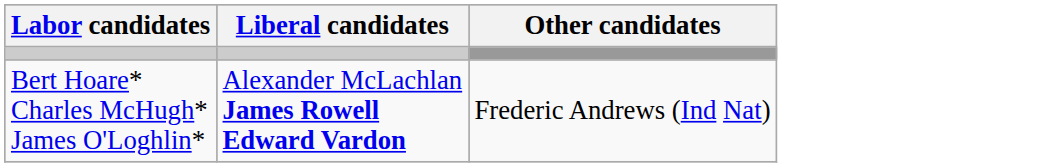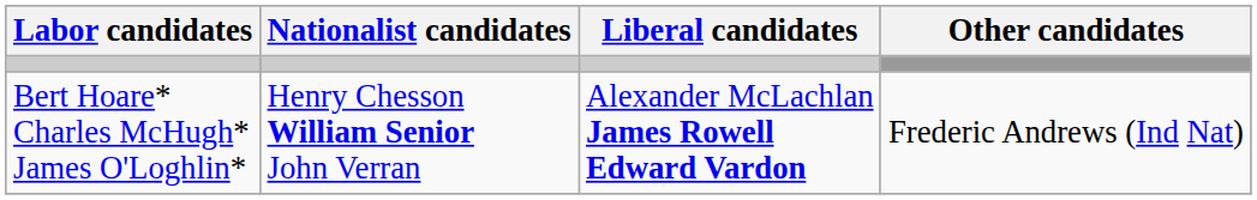 <table class="wikitable">
 <tr>
 <th><a href='#'>Labor</a> candidates</th>
+<th><a href='#'>Nationalist</a> candidates</th>
 <th><a href='#'>Liberal</a> candidates</th>
 <th>Other candidates</th>
 </tr>
 <tr bgcolor="#cccccc">
 <td></td>
 <td></td>
+<td></td>
 <td bgcolor="#999999"></td>
 </tr>
 <tr>
 <td><a href='#'>Bert Hoare</a>*<br><a href='#'>Charles McHugh</a>*<br><a href='#'>James O'Loghlin</a>*</td>
+<td><a href='#'>Henry Chesson</a><br><strong><a href='#'>William Senior</a></strong><br><a href='#'>John Verran</a></td>
 <td><a href='#'>Alexander McLachlan</a><br><strong><a href='#'>James Rowell</a></strong><br><strong><a href='#'>Edward Vardon</a></strong></td>
 <td>Frederic Andrews (<a href='#'>Ind</a> <a href='#'>Nat</a>)</td>
 </tr>
 </table>
